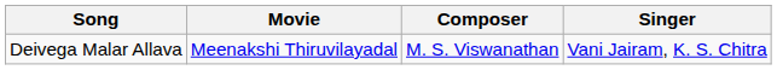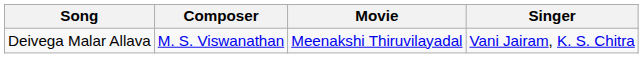 <table class="wikitable">
 <tr>
 <th>Song</th>
+<th>Composer</th>
 <th>Movie</th>
-<th>Composer</th>
 <th>Singer</th>
 </tr>
 <tr>
 <td>Deivega Malar Allava</td>
+<td><a href='#'>M. S. Viswanathan</a></td>
 <td><a href='#'>Meenakshi Thiruvilayadal</a></td>
-<td><a href='#'>M. S. Viswanathan</a></td>
 <td><a href='#'>Vani Jairam</a>, <a href='#'>K. S. Chitra</a></td>
 </tr>
 </table>
